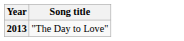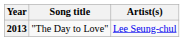 <table class="wikitable sortable plainrowheaders">
 <tr>
 <th>Year</th>
 <th>Song title</th>
+<th>Artist(s)</th>
 </tr>
 <tr>
 <th scope="row">2013</th>
 <td>"The Day to Love"</td>
+<td><a href='#'>Lee Seung-chul</a></td>
 </tr>
 </table>
